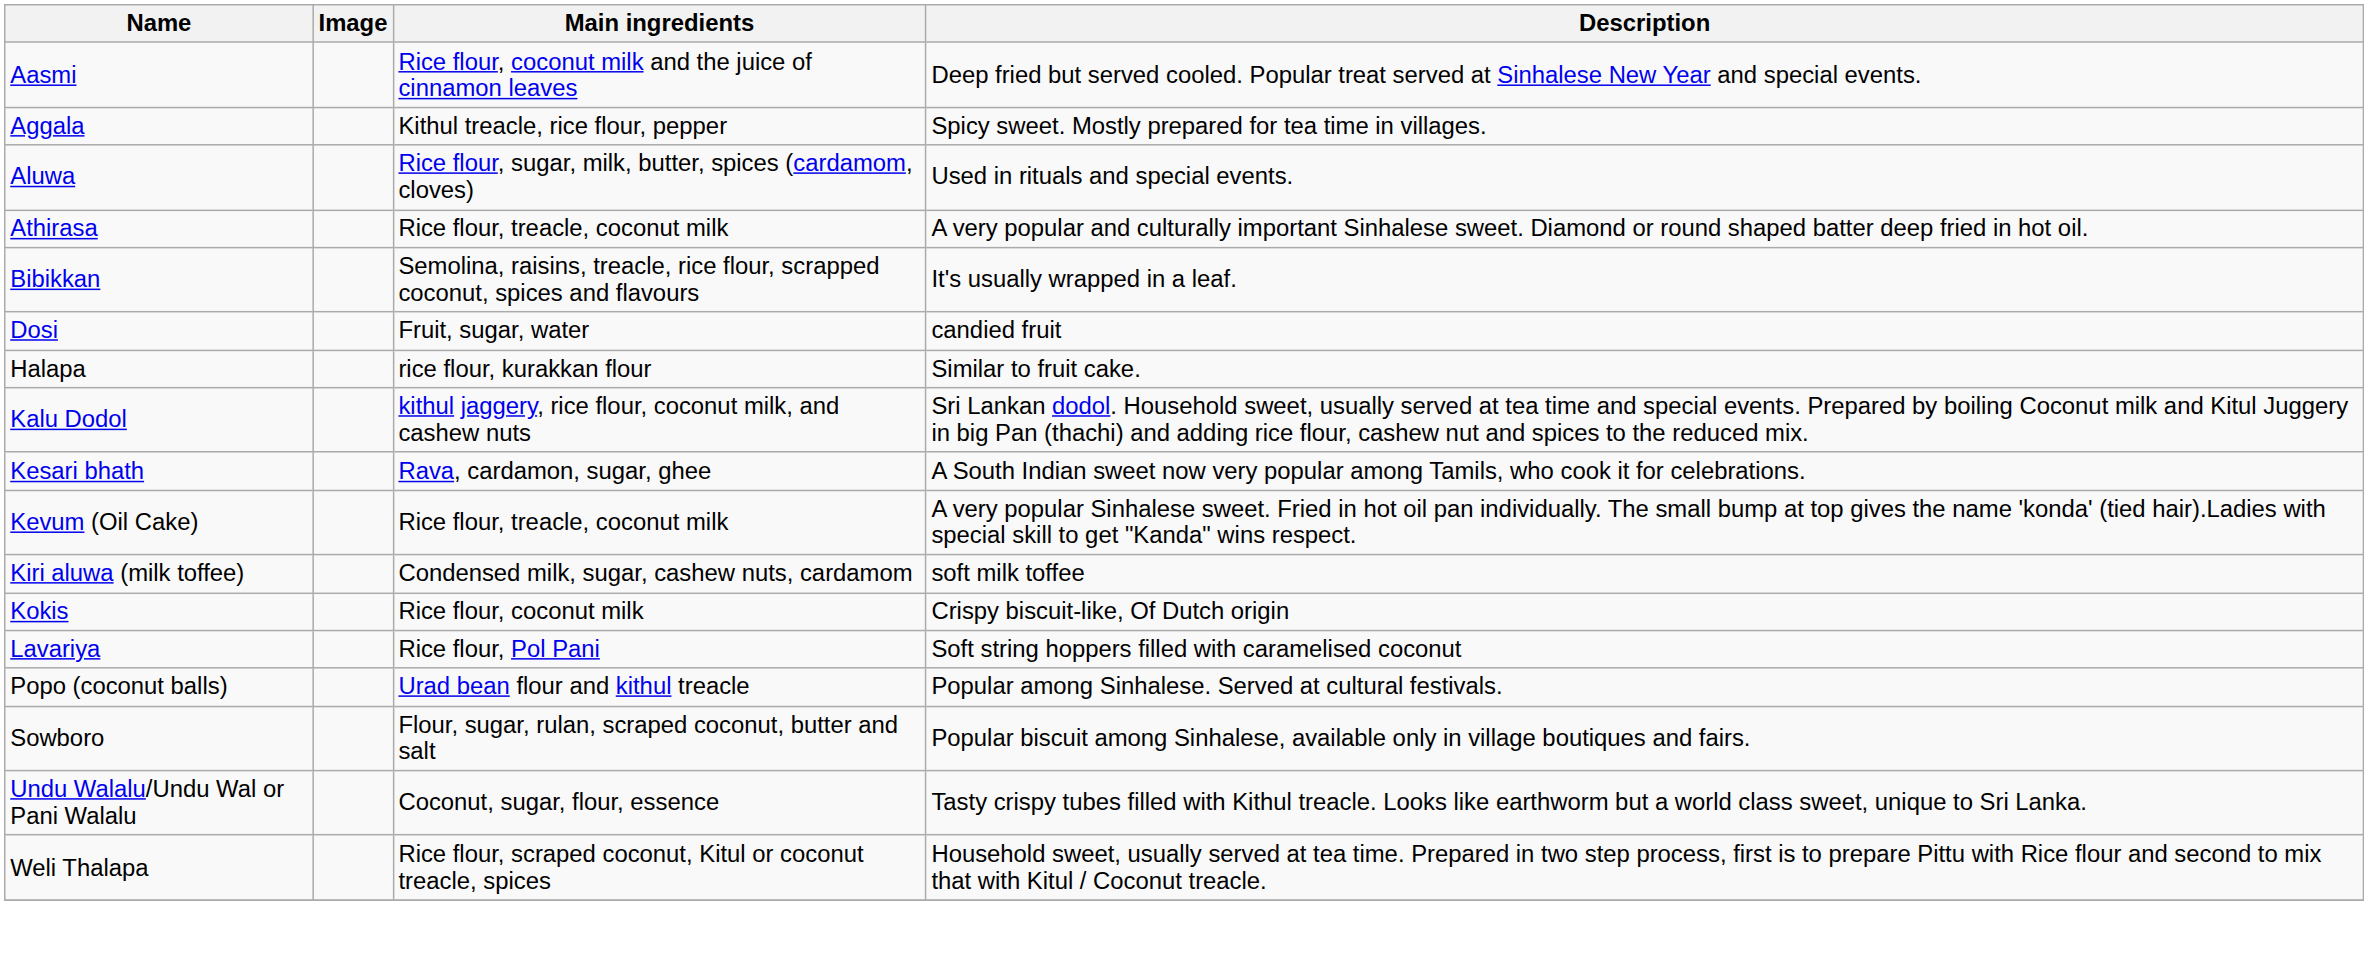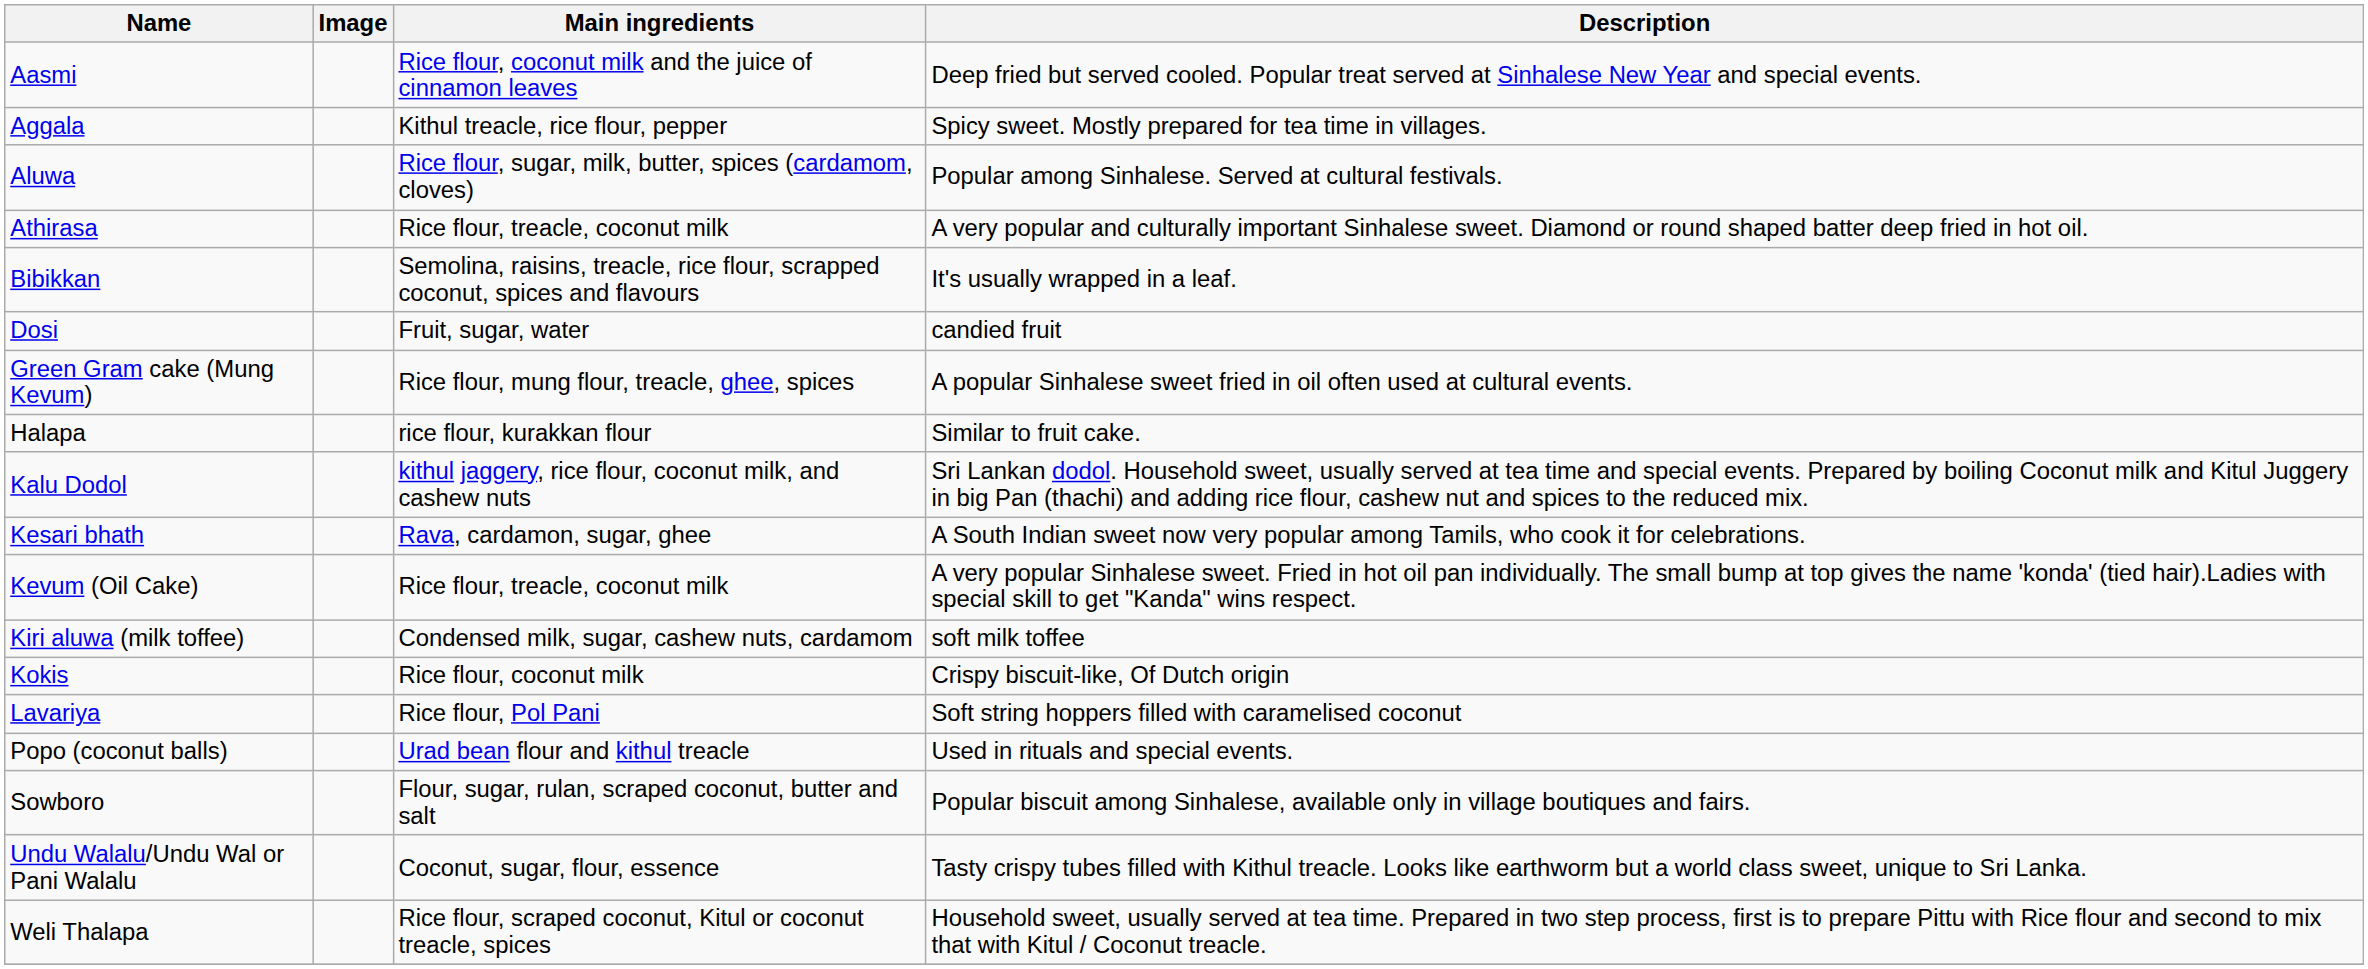 <table class="wikitable sortable" style="width:100%;">
 <tr>
 <th>Name</th>
 <th>Image</th>
 <th>Main ingredients</th>
 <th>Description</th>
 </tr>
 <tr>
 <td><a href='#'>Aasmi</a></td>
 <td></td>
 <td><a href='#'>Rice flour</a>, <a href='#'>coconut milk</a> and the juice of <a href='#'>cinnamon leaves</a></td>
 <td>Deep fried but served cooled. Popular treat served at <a href='#'>Sinhalese New Year</a> and special events.</td>
 </tr>
 <tr>
 <td><a href='#'>Aggala</a></td>
 <td></td>
 <td>Kithul treacle, rice flour, pepper</td>
 <td>Spicy sweet. Mostly prepared for tea time in villages.</td>
 </tr>
 <tr>
 <td><a href='#'>Aluwa</a></td>
 <td></td>
 <td><a href='#'>Rice flour</a>, sugar, milk, butter, spices (<a href='#'>cardamom</a>, cloves)</td>
-<td>Used in rituals and special events.</td>
+<td>Popular among Sinhalese. Served at cultural festivals.</td>
 </tr>
 <tr>
 <td><a href='#'>Athirasa</a></td>
 <td></td>
 <td>Rice flour, treacle, coconut milk</td>
 <td>A very popular and culturally important Sinhalese sweet. Diamond or round shaped batter deep fried in hot oil.</td>
 </tr>
 <tr>
 <td><a href='#'>Bibikkan</a></td>
 <td></td>
 <td>Semolina, raisins, treacle, rice flour, scrapped coconut, spices and flavours</td>
 <td>It's usually wrapped in a leaf.</td>
 </tr>
 <tr>
 <td><a href='#'>Dosi</a></td>
 <td></td>
 <td>Fruit, sugar, water</td>
 <td>candied fruit</td>
+</tr>
+<tr>
+<td><a href='#'>Green Gram</a> cake (Mung <a href='#'>Kevum</a>)</td>
+<td></td>
+<td>Rice flour, mung flour, treacle, <a href='#'>ghee</a>, spices</td>
+<td>A popular Sinhalese sweet fried in oil often used at cultural events.</td>
 </tr>
 <tr>
 <td>Halapa</td>
 <td></td>
 <td>rice flour, kurakkan flour</td>
 <td>Similar to fruit cake.</td>
 </tr>
 <tr>
 <td><a href='#'>Kalu Dodol</a></td>
 <td></td>
 <td><a href='#'>kithul</a> <a href='#'>jaggery</a>, rice flour, coconut milk, and cashew nuts</td>
 <td>Sri Lankan <a href='#'>dodol</a>. Household sweet, usually served at tea time and special events. Prepared by boiling Coconut milk and Kitul Juggery in big Pan (thachi) and adding rice flour, cashew nut and spices to the reduced mix.</td>
 </tr>
 <tr>
 <td><a href='#'>Kesari bhath</a></td>
 <td></td>
 <td><a href='#'>Rava</a>, cardamon, sugar, ghee</td>
 <td>A South Indian sweet now very popular among Tamils, who cook it for celebrations.</td>
 </tr>
 <tr>
 <td><a href='#'>Kevum</a> (Oil Cake)</td>
 <td></td>
 <td>Rice flour, treacle, coconut milk</td>
 <td>A very popular Sinhalese sweet. Fried in hot oil pan individually. The small bump at top gives the name 'konda' (tied hair).Ladies with special skill to get "Kanda" wins respect.</td>
 </tr>
 <tr>
 <td><a href='#'>Kiri aluwa</a> (milk toffee)</td>
 <td></td>
 <td>Condensed milk, sugar, cashew nuts, cardamom</td>
 <td>soft milk toffee</td>
 </tr>
 <tr>
 <td><a href='#'>Kokis</a></td>
 <td></td>
 <td>Rice flour, coconut milk</td>
 <td>Crispy biscuit-like, Of Dutch origin</td>
 </tr>
 <tr>
 <td><a href='#'>Lavariya</a></td>
 <td></td>
 <td>Rice flour, <a href='#'>Pol Pani</a></td>
 <td>Soft string hoppers filled with caramelised coconut</td>
 </tr>
 <tr>
 <td>Popo (coconut balls)</td>
 <td></td>
 <td><a href='#'>Urad bean</a> flour and <a href='#'>kithul</a> treacle</td>
-<td>Popular among Sinhalese. Served at cultural festivals.</td>
+<td>Used in rituals and special events.</td>
 </tr>
 <tr>
 <td>Sowboro</td>
 <td></td>
 <td>Flour, sugar, rulan, scraped coconut, butter and salt</td>
 <td>Popular biscuit among Sinhalese, available only in village boutiques and fairs.</td>
 </tr>
 <tr>
 <td><a href='#'>Undu Walalu</a>/Undu Wal or Pani Walalu</td>
 <td></td>
 <td>Coconut, sugar, flour, essence</td>
 <td>Tasty crispy tubes filled with Kithul treacle. Looks like earthworm but a world class sweet, unique to Sri Lanka.</td>
 </tr>
 <tr>
 <td>Weli Thalapa</td>
 <td></td>
 <td>Rice flour, scraped coconut, Kitul or coconut treacle, spices</td>
 <td>Household sweet, usually served at tea time. Prepared in two step process, first is to prepare Pittu with Rice flour and second to mix that with Kitul / Coconut treacle.</td>
 </tr>
 <tr>
 </tr>
 </table>
